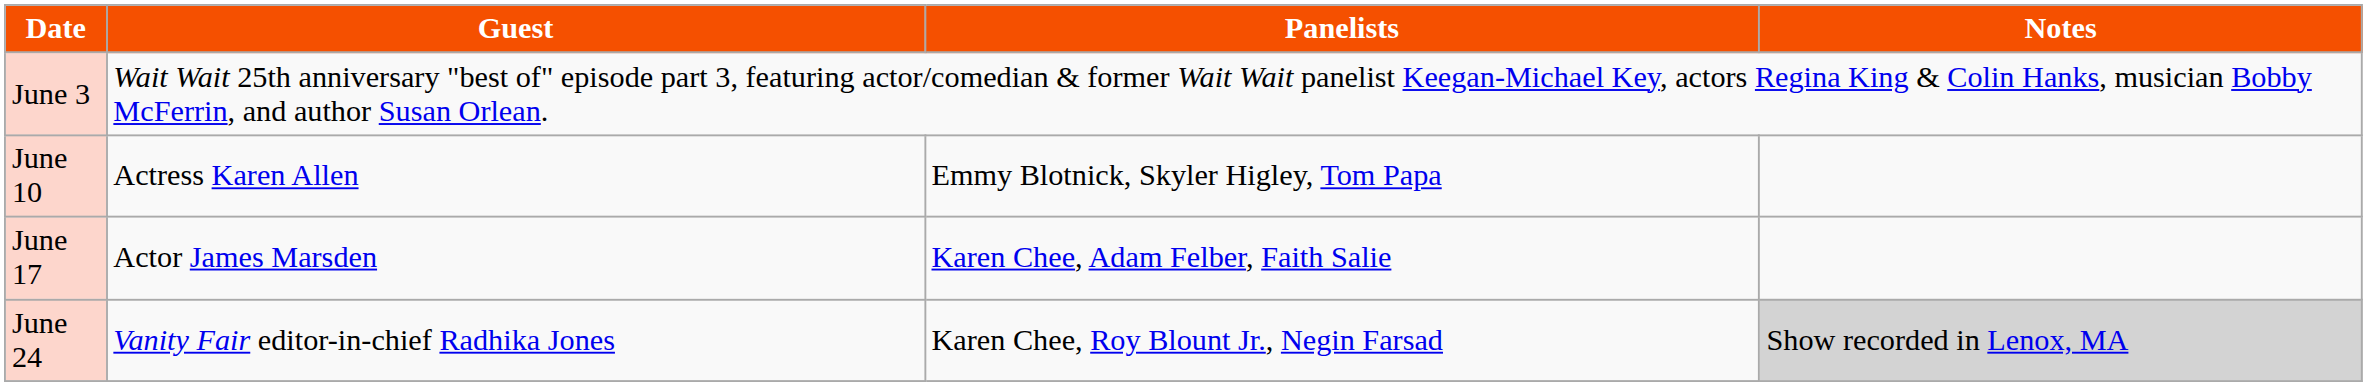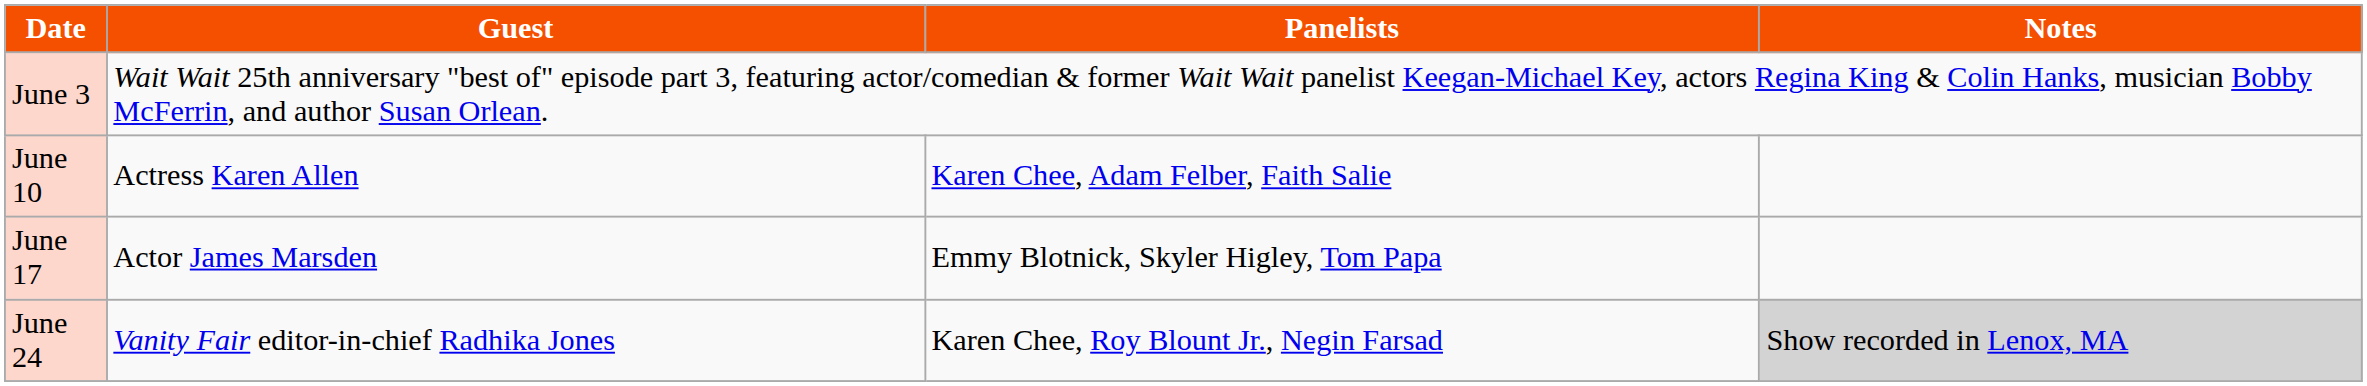 <table class="wikitable">
 <tr>
 <th style="background:#f55000;color:#FFFFFF;">Date</th>
 <th style="background:#f55000;color:#FFFFFF;">Guest</th>
 <th style="background:#f55000;color:#FFFFFF;">Panelists</th>
 <th style="background:#f55000;color:#FFFFFF;">Notes</th>
 </tr>
 <tr>
 <td style="background:#FDD6CC;color:#000000;">June 3</td>
 <td colspan=3><em>Wait Wait</em> 25th anniversary "best of" episode part 3, featuring actor/comedian & former <em>Wait Wait</em> panelist <a href='#'>Keegan-Michael Key</a>, actors <a href='#'>Regina King</a> & <a href='#'>Colin Hanks</a>, musician <a href='#'>Bobby McFerrin</a>, and author <a href='#'>Susan Orlean</a>.</td>
 </tr>
 <tr>
 <td style="background:#FDD6CC;color:#000000;">June 10</td>
 <td>Actress <a href='#'>Karen Allen</a></td>
-<td>Emmy Blotnick, Skyler Higley, <a href='#'>Tom Papa</a></td>
+<td><a href='#'>Karen Chee</a>, <a href='#'>Adam Felber</a>, <a href='#'>Faith Salie</a></td>
 <td></td>
 </tr>
 <tr>
 <td style="background:#FDD6CC;color:#000000;">June 17</td>
 <td>Actor <a href='#'>James Marsden</a></td>
-<td><a href='#'>Karen Chee</a>, <a href='#'>Adam Felber</a>, <a href='#'>Faith Salie</a></td>
+<td>Emmy Blotnick, Skyler Higley, <a href='#'>Tom Papa</a></td>
 <td></td>
 </tr>
 <tr>
 <td style="background:#FDD6CC;color:#000000;">June 24</td>
 <td><em><a href='#'>Vanity Fair</a></em> editor-in-chief <a href='#'>Radhika Jones</a></td>
 <td>Karen Chee, <a href='#'>Roy Blount Jr.</a>, <a href='#'>Negin Farsad</a></td>
 <td style="background: lightgrey;">Show recorded in <a href='#'>Lenox, MA</a> </td>
 </tr>
 </table>
